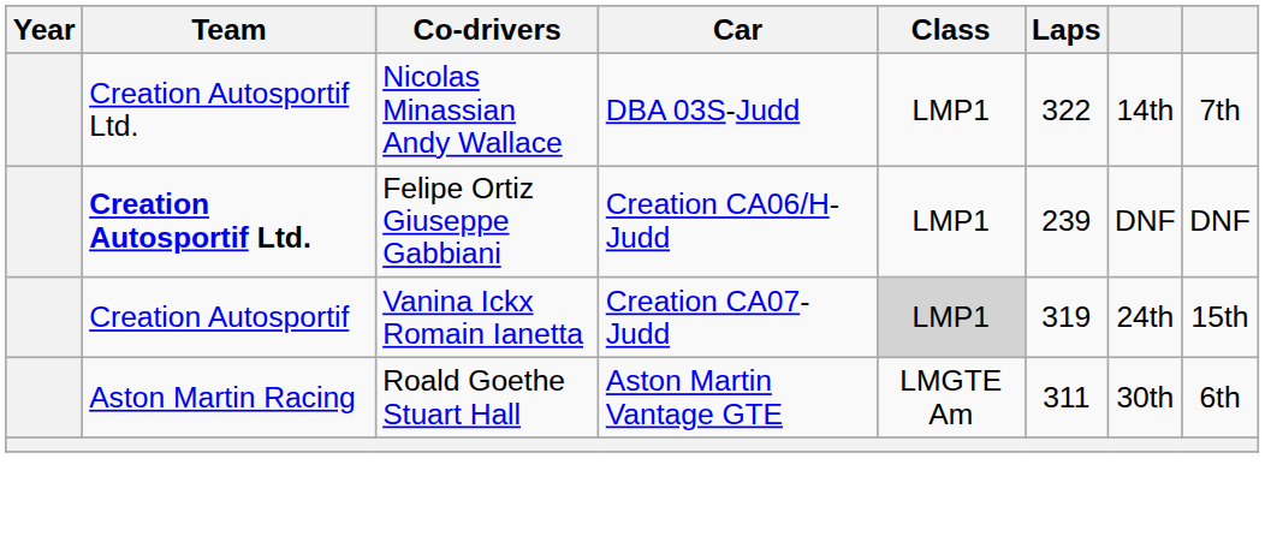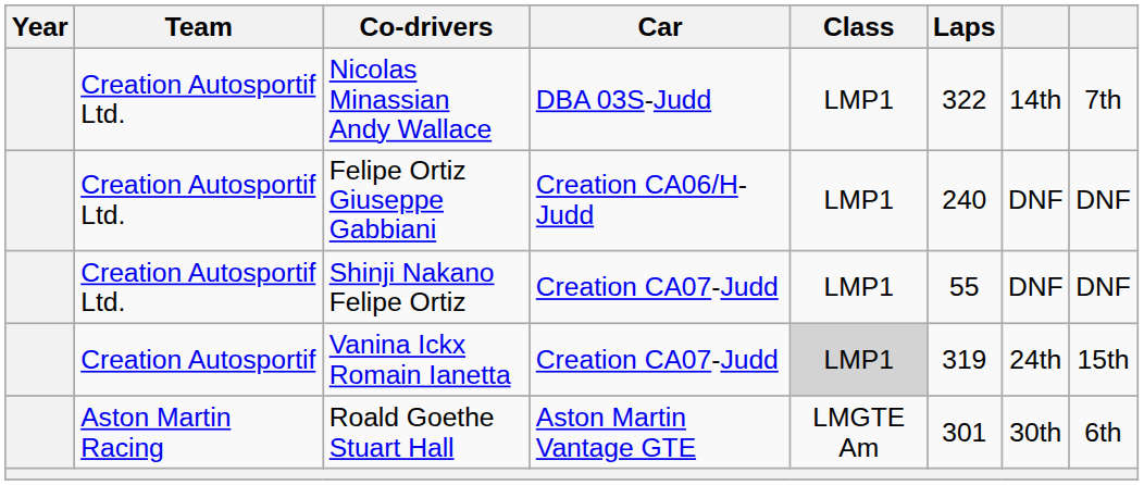 <table class="wikitable" style="text-align:center; font-size:90%">
 <tr>
 <th>Year</th>
 <th>Team</th>
 <th>Co-drivers</th>
 <th>Car</th>
 <th>Class</th>
 <th>Laps</th>
 <th></th>
 <th></th>
 </tr>
 <tr>
 <th></th>
 <td align="left"> <a href='#'>Creation Autosportif</a> Ltd.</td>
 <td align="left"> <a href='#'>Nicolas Minassian</a><br> <a href='#'>Andy Wallace</a></td>
 <td align="left"><a href='#'>DBA 03S</a>-<a href='#'>Judd</a></td>
 <td>LMP1</td>
 <td>322</td>
 <td>14th</td>
 <td>7th</td>
 </tr>
 <tr>
 <th></th>
-<td align="left"><strong> <a href='#'>Creation Autosportif</a> Ltd.</strong></td>
+<td align="left"> <a href='#'>Creation Autosportif</a> Ltd.</td>
 <td align="left"> Felipe Ortiz<br> <a href='#'>Giuseppe Gabbiani</a></td>
 <td align="left"><a href='#'>Creation CA06/H</a>-<a href='#'>Judd</a></td>
 <td>LMP1</td>
-<td>239</td>
+<td>240</td>
+<td>DNF</td>
+<td>DNF</td>
+</tr>
+<tr>
+<th></th>
+<td align="left"> <a href='#'>Creation Autosportif</a> Ltd.</td>
+<td align="left"> <a href='#'>Shinji Nakano</a><br> Felipe Ortiz</td>
+<td align="left"><a href='#'>Creation CA07</a>-<a href='#'>Judd</a></td>
+<td>LMP1</td>
+<td>55</td>
 <td>DNF</td>
 <td>DNF</td>
 </tr>
 <tr>
 <th></th>
 <td align="left"> <a href='#'>Creation Autosportif</a></td>
 <td align="left"> <a href='#'>Vanina Ickx</a><br> <a href='#'>Romain Ianetta</a></td>
 <td align="left"><a href='#'>Creation CA07</a>-<a href='#'>Judd</a></td>
 <td style="background: lightgrey;">LMP1</td>
 <td>319</td>
 <td>24th</td>
 <td>15th</td>
 </tr>
 <tr>
 <th></th>
 <td align="left"> <a href='#'>Aston Martin Racing</a></td>
 <td align="left"> Roald Goethe<br> <a href='#'>Stuart Hall</a></td>
 <td align="left"><a href='#'>Aston Martin Vantage GTE</a></td>
 <td>LMGTE Am</td>
-<td>311</td>
+<td>301</td>
 <td>30th</td>
 <td>6th</td>
 </tr>
 <tr>
 <th colspan="8"></th>
 </tr>
 </table>
